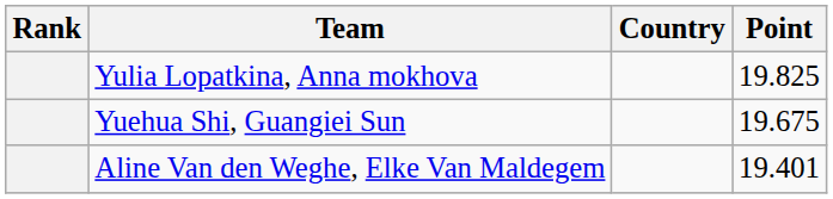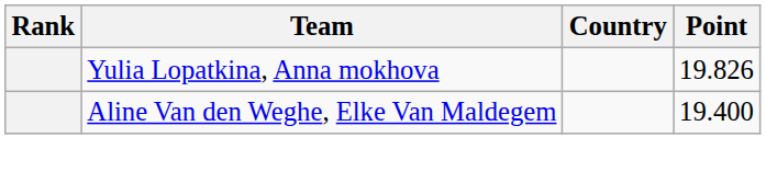 <table class="wikitable sortable">
 <tr>
 <th>Rank</th>
 <th>Team</th>
 <th>Country</th>
 <th>Point</th>
 </tr>
 <tr>
 <th></th>
 <td><a href='#'>Yulia Lopatkina</a>, <a href='#'>Anna mokhova</a></td>
 <td></td>
-<td>19.825</td>
-</tr>
-<tr>
-<th></th>
-<td><a href='#'>Yuehua Shi</a>, <a href='#'>Guangiei Sun</a></td>
-<td></td>
-<td>19.675</td>
+<td>19.826</td>
 </tr>
 <tr>
 <th></th>
 <td><a href='#'>Aline Van den Weghe</a>, <a href='#'>Elke Van Maldegem</a></td>
 <td></td>
-<td>19.401</td>
+<td>19.400</td>
 </tr>
 </table>
